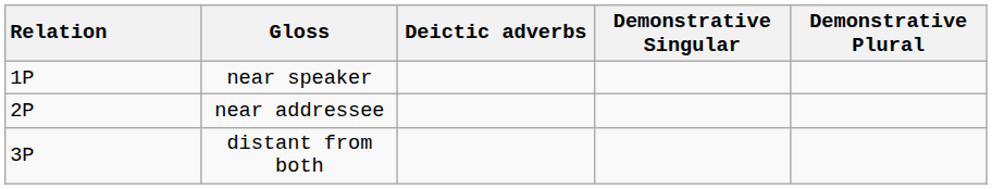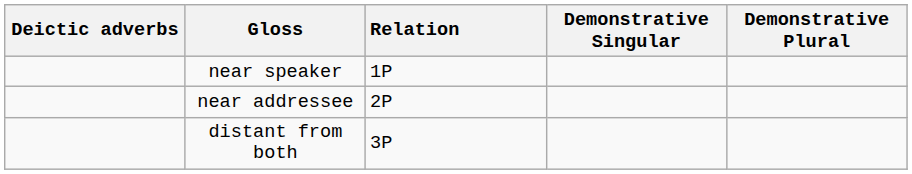 <table class="wikitable" style="text-align: center;">
 <tr>
+<th scope="col" style="width:120px;">Deictic adverbs</th>
+<th scope="col" style="width:120px;">Gloss</th>
 <th scope="col" style="text-align: left; width:120px;">Relation</th>
-<th scope="col" style="width:120px;">Gloss</th>
-<th scope="col" style="width:120px;">Deictic adverbs</th>
 <th scope="col" style="width:120px;">Demonstrative Singular</th>
 <th scope="col" style="width:120px;">Demonstrative Plural</th>
 </tr>
 <tr>
+<td></td>
+<td>near speaker</td>
 <td style="text-align: left;">1P</td>
-<td>near speaker</td>
-<td></td>
 <td></td>
 <td></td>
 </tr>
 <tr>
+<td></td>
+<td>near addressee</td>
 <td style="text-align: left;">2P</td>
-<td>near addressee</td>
-<td></td>
 <td></td>
 <td></td>
 </tr>
 <tr>
+<td></td>
+<td>distant from both</td>
 <td style="text-align: left;">3P</td>
-<td>distant from both</td>
-<td></td>
 <td></td>
 <td></td>
 </tr>
 </table>
